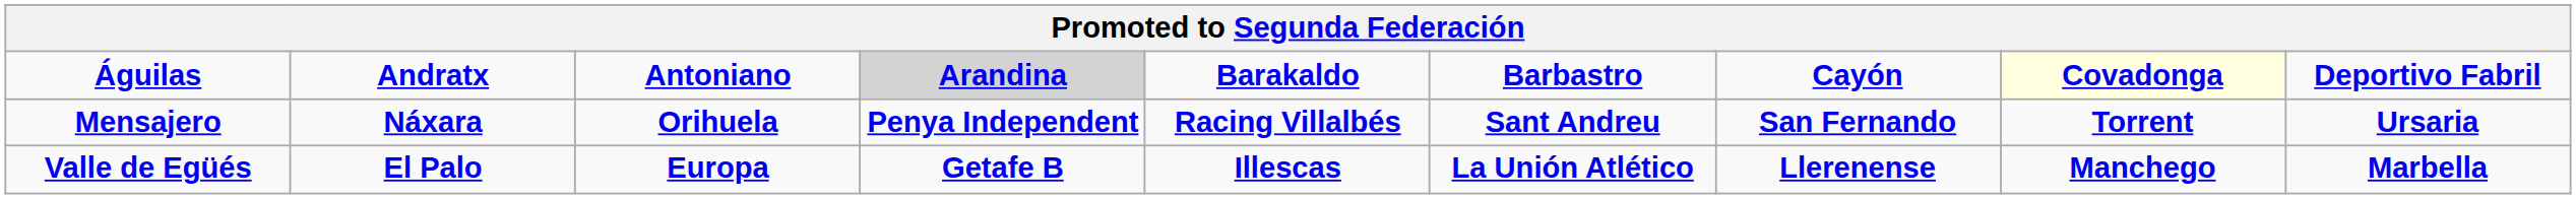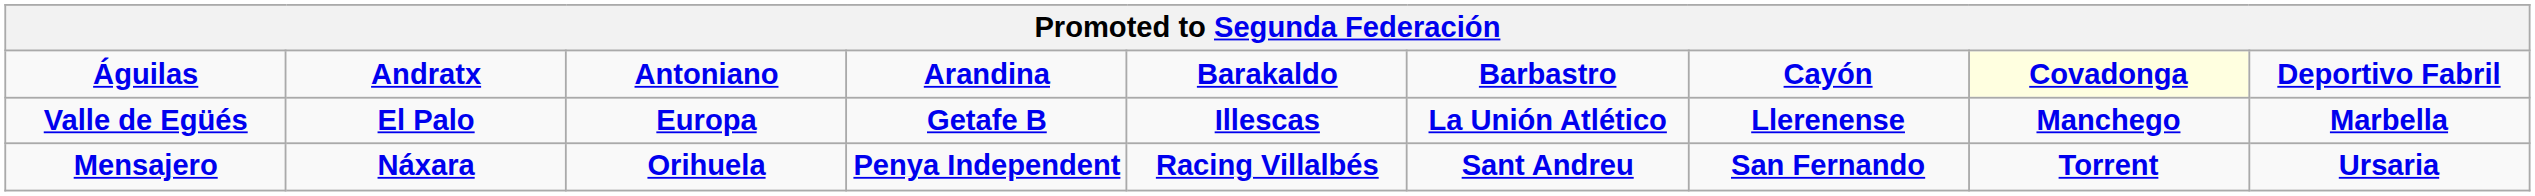 <table class="wikitable" style="text-align: center; margin: 0 auto;">
 <tr>
 <th colspan="9">Promoted to <a href='#'>Segunda Federación</a></th>
 </tr>
 <tr>
 <td width=11.1111%><strong><a href='#'>Águilas</a></strong><br></td>
 <td width=11.1111%><strong><a href='#'>Andratx</a></strong><br></td>
 <td width=11.1111%><strong><a href='#'>Antoniano</a></strong><br></td>
-<td width=11.1111% style="background: lightgrey;"><strong><a href='#'>Arandina</a></strong><br></td>
+<td width=11.1111%><strong><a href='#'>Arandina</a></strong><br></td>
 <td width=11.1111%><strong><a href='#'>Barakaldo</a></strong><br></td>
 <td width=11.1111%><strong><a href='#'>Barbastro</a></strong><br></td>
 <td width=11.1111%><strong><a href='#'>Cayón</a></strong><br></td>
 <td width=11.1111% style="background: lightyellow;"><strong><a href='#'>Covadonga</a></strong><br></td>
 <td width=11.1112%><strong><a href='#'>Deportivo Fabril</a></strong><br></td>
+</tr>
+<tr>
+<td><strong><a href='#'>Valle de Egüés</a></strong><br></td>
+<td><strong><a href='#'>El Palo</a></strong><br></td>
+<td><strong><a href='#'>Europa</a></strong><br></td>
+<td><strong><a href='#'>Getafe B</a></strong><br></td>
+<td><strong><a href='#'>Illescas</a></strong><br></td>
+<td><strong><a href='#'>La Unión Atlético</a></strong><br></td>
+<td><strong><a href='#'>Llerenense</a></strong><br></td>
+<td><strong><a href='#'>Manchego</a></strong><br></td>
+<td><strong><a href='#'>Marbella</a></strong><br></td>
 </tr>
 <tr>
 <td><strong><a href='#'>Mensajero</a></strong><br></td>
 <td><strong><a href='#'>Náxara</a></strong><br></td>
 <td><strong><a href='#'>Orihuela</a></strong><br></td>
 <td><strong><a href='#'>Penya Independent</a></strong><br></td>
 <td><strong><a href='#'>Racing Villalbés</a></strong><br></td>
 <td><strong><a href='#'>Sant Andreu</a></strong><br></td>
 <td><strong><a href='#'>San Fernando</a></strong><br></td>
 <td><strong><a href='#'>Torrent</a></strong><br></td>
 <td><strong><a href='#'>Ursaria</a></strong><br></td>
 </tr>
-<tr>
-<td><strong><a href='#'>Valle de Egüés</a></strong><br></td>
-<td><strong><a href='#'>El Palo</a></strong><br></td>
-<td><strong><a href='#'>Europa</a></strong><br></td>
-<td><strong><a href='#'>Getafe B</a></strong><br></td>
-<td><strong><a href='#'>Illescas</a></strong><br></td>
-<td><strong><a href='#'>La Unión Atlético</a></strong><br></td>
-<td><strong><a href='#'>Llerenense</a></strong><br></td>
-<td><strong><a href='#'>Manchego</a></strong><br></td>
-<td><strong><a href='#'>Marbella</a></strong><br></td>
-</tr>
 </table>
